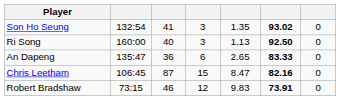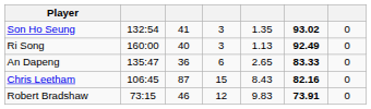 <table class="wikitable sortable" style="text-align:center;">
 <tr>
 <th width="170px">Player</th>
 <th width="60px"></th>
 <th width="50px"></th>
 <th width="50px"></th>
 <th width="60px"></th>
 <th width="60px"></th>
 <th width="50px"></th>
 </tr>
 <tr>
 <td style="text-align:left;"> <a href='#'>Son Ho Seung</a></td>
 <td>132:54</td>
 <td>41</td>
 <td>3</td>
 <td>1.35</td>
 <td><strong>93.02</strong></td>
 <td>0</td>
 </tr>
 <tr>
 <td style="text-align:left;"> Ri Song</td>
 <td>160:00</td>
 <td>40</td>
 <td>3</td>
 <td>1.13</td>
-<td><strong>92.50</strong></td>
+<td><strong>92.49</strong></td>
 <td>0</td>
 </tr>
 <tr>
 <td style="text-align:left;"> An Dapeng</td>
 <td>135:47</td>
 <td>36</td>
 <td>6</td>
 <td>2.65</td>
 <td><strong>83.33</strong></td>
 <td>0</td>
 </tr>
 <tr>
 <td style="text-align:left;"> <a href='#'>Chris Leetham</a></td>
 <td>106:45</td>
 <td>87</td>
 <td>15</td>
-<td>8.47</td>
+<td>8.43</td>
 <td><strong>82.16</strong></td>
 <td>0</td>
 </tr>
 <tr>
 <td style="text-align:left;"> Robert Bradshaw</td>
 <td>73:15</td>
 <td>46</td>
 <td>12</td>
 <td>9.83</td>
 <td><strong>73.91</strong></td>
 <td>0</td>
 </tr>
 </table>
